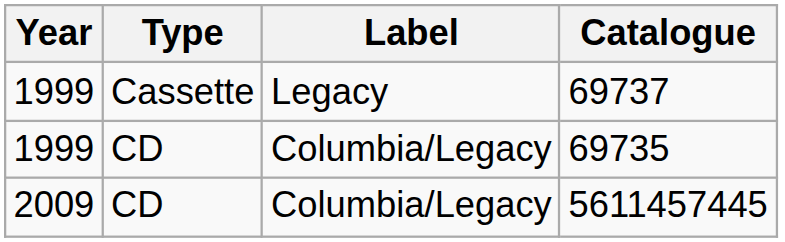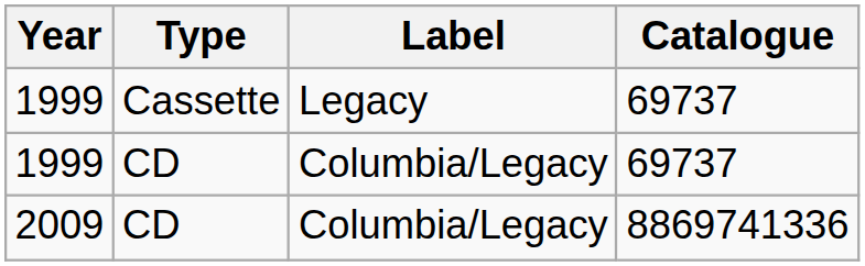 <table class="wikitable">
 <tr>
 <th>Year</th>
 <th>Type</th>
 <th>Label</th>
 <th>Catalogue</th>
 </tr>
 <tr>
 <td>1999</td>
 <td>Cassette</td>
 <td>Legacy</td>
 <td>69737</td>
 </tr>
 <tr>
 <td>1999</td>
 <td>CD</td>
 <td>Columbia/Legacy</td>
-<td>69735</td>
+<td>69737</td>
 </tr>
 <tr>
 <td>2009</td>
 <td>CD</td>
 <td>Columbia/Legacy</td>
-<td>5611457445</td>
+<td>8869741336</td>
 </tr>
 </table>
